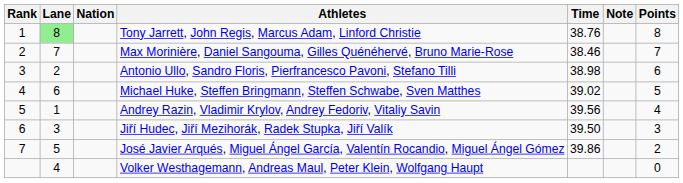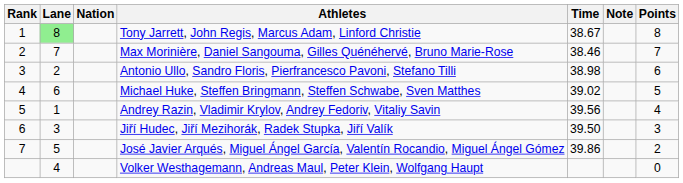 <table class="wikitable sortable" style="text-align:center">
 <tr>
 <th>Rank</th>
 <th>Lane</th>
 <th>Nation</th>
 <th>Athletes</th>
 <th>Time</th>
 <th>Note</th>
 <th>Points</th>
 </tr>
 <tr>
 <td>1</td>
 <td style="background: lightgreen;">8</td>
 <td align=left></td>
 <td align=left><a href='#'>Tony Jarrett</a>, <a href='#'>John Regis</a>, <a href='#'>Marcus Adam</a>, <a href='#'>Linford Christie</a></td>
-<td>38.76</td>
+<td>38.67</td>
 <td></td>
 <td>8</td>
 </tr>
 <tr>
 <td>2</td>
 <td>7</td>
 <td align=left></td>
 <td align=left><a href='#'>Max Morinière</a>, <a href='#'>Daniel Sangouma</a>, <a href='#'>Gilles Quénéhervé</a>, <a href='#'>Bruno Marie-Rose</a></td>
 <td>38.46</td>
 <td></td>
 <td>7</td>
 </tr>
 <tr>
 <td>3</td>
 <td>2</td>
 <td align=left></td>
 <td align=left><a href='#'>Antonio Ullo</a>, <a href='#'>Sandro Floris</a>, <a href='#'>Pierfrancesco Pavoni</a>, <a href='#'>Stefano Tilli</a></td>
 <td>38.98</td>
 <td></td>
 <td>6</td>
 </tr>
 <tr>
 <td>4</td>
 <td>6</td>
 <td align=left></td>
 <td align=left><a href='#'>Michael Huke</a>, <a href='#'>Steffen Bringmann</a>, <a href='#'>Steffen Schwabe</a>, <a href='#'>Sven Matthes</a></td>
 <td>39.02</td>
 <td></td>
 <td>5</td>
 </tr>
 <tr>
 <td>5</td>
 <td>1</td>
 <td align=left></td>
 <td align=left><a href='#'>Andrey Razin</a>, <a href='#'>Vladimir Krylov</a>, <a href='#'>Andrey Fedoriv</a>, <a href='#'>Vitaliy Savin</a></td>
 <td>39.56</td>
 <td></td>
 <td>4</td>
 </tr>
 <tr>
 <td>6</td>
 <td>3</td>
 <td align=left></td>
 <td align=left><a href='#'>Jiří Hudec</a>, <a href='#'>Jiří Mezihorák</a>, <a href='#'>Radek Stupka</a>, <a href='#'>Jiří Valík</a></td>
 <td>39.50</td>
 <td></td>
 <td>3</td>
 </tr>
 <tr>
 <td>7</td>
 <td>5</td>
 <td align=left></td>
 <td align=left><a href='#'>José Javier Arqués</a>, <a href='#'>Miguel Ángel García</a>, <a href='#'>Valentín Rocandio</a>, <a href='#'>Miguel Ángel Gómez</a></td>
 <td>39.86</td>
 <td></td>
 <td>2</td>
 </tr>
 <tr>
 <td></td>
 <td>4</td>
 <td align=left></td>
 <td align=left><a href='#'>Volker Westhagemann</a>, <a href='#'>Andreas Maul</a>, <a href='#'>Peter Klein</a>, <a href='#'>Wolfgang Haupt</a></td>
 <td></td>
 <td></td>
 <td>0</td>
 </tr>
 </table>
